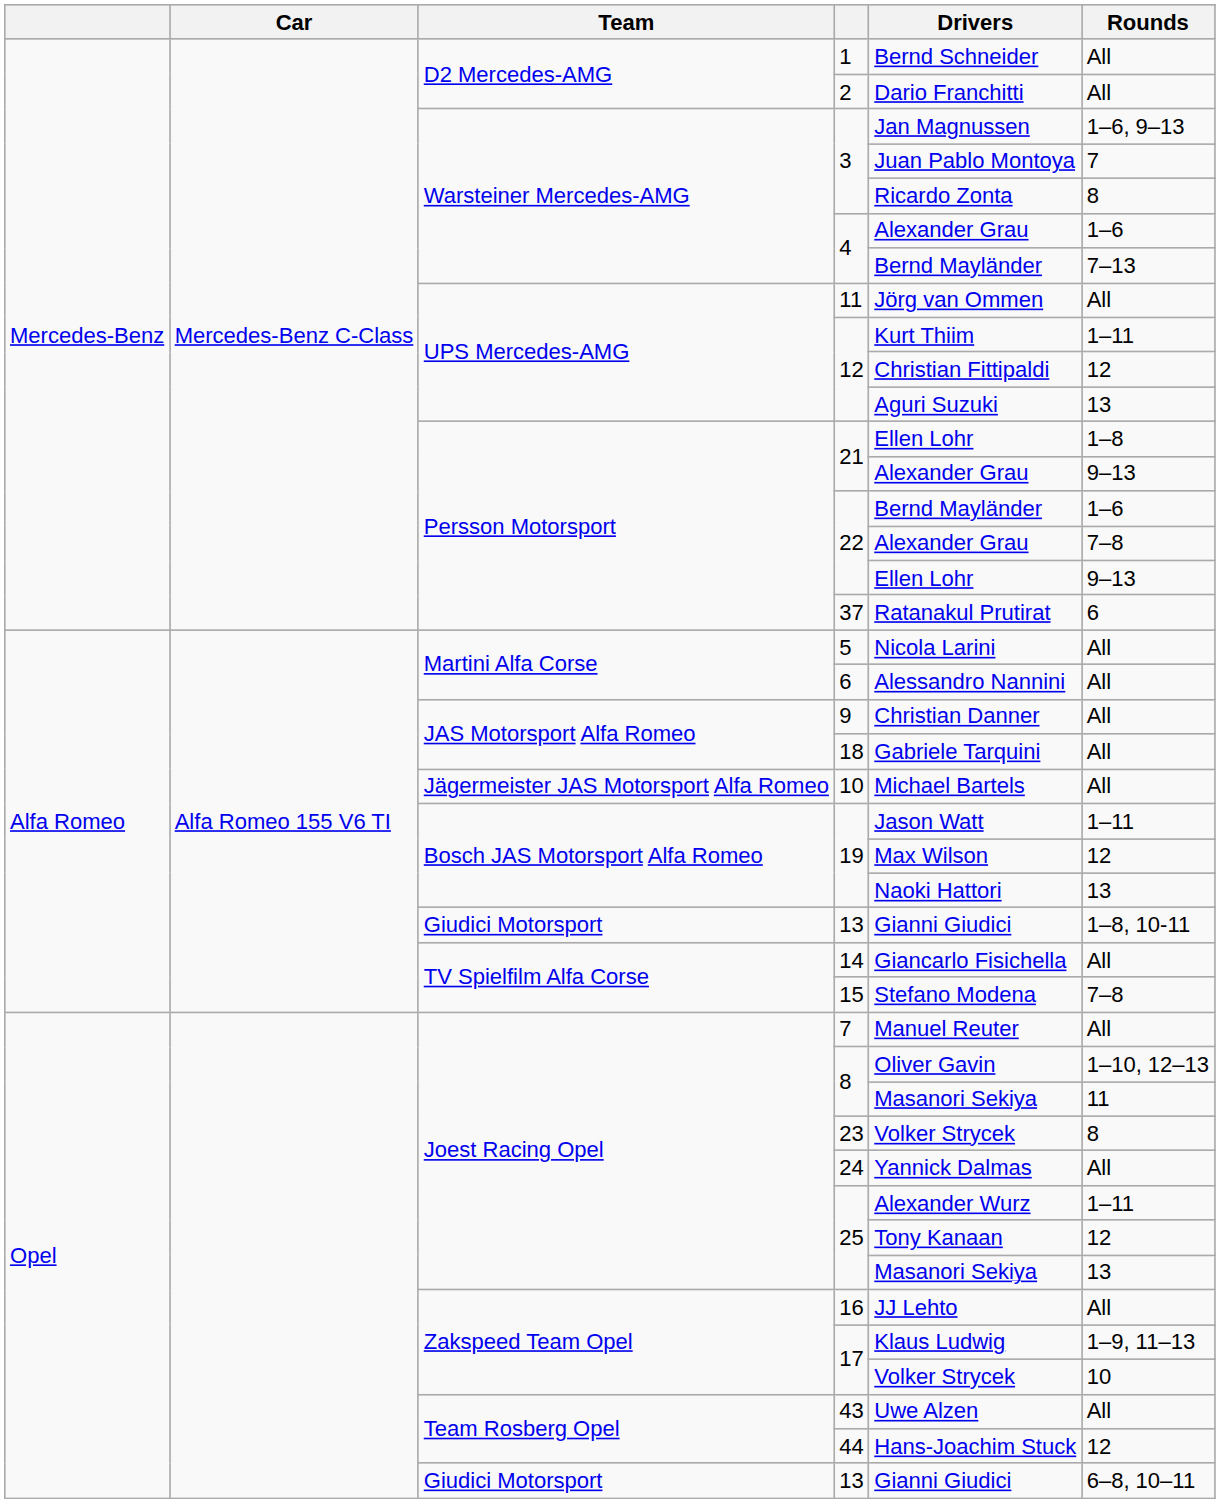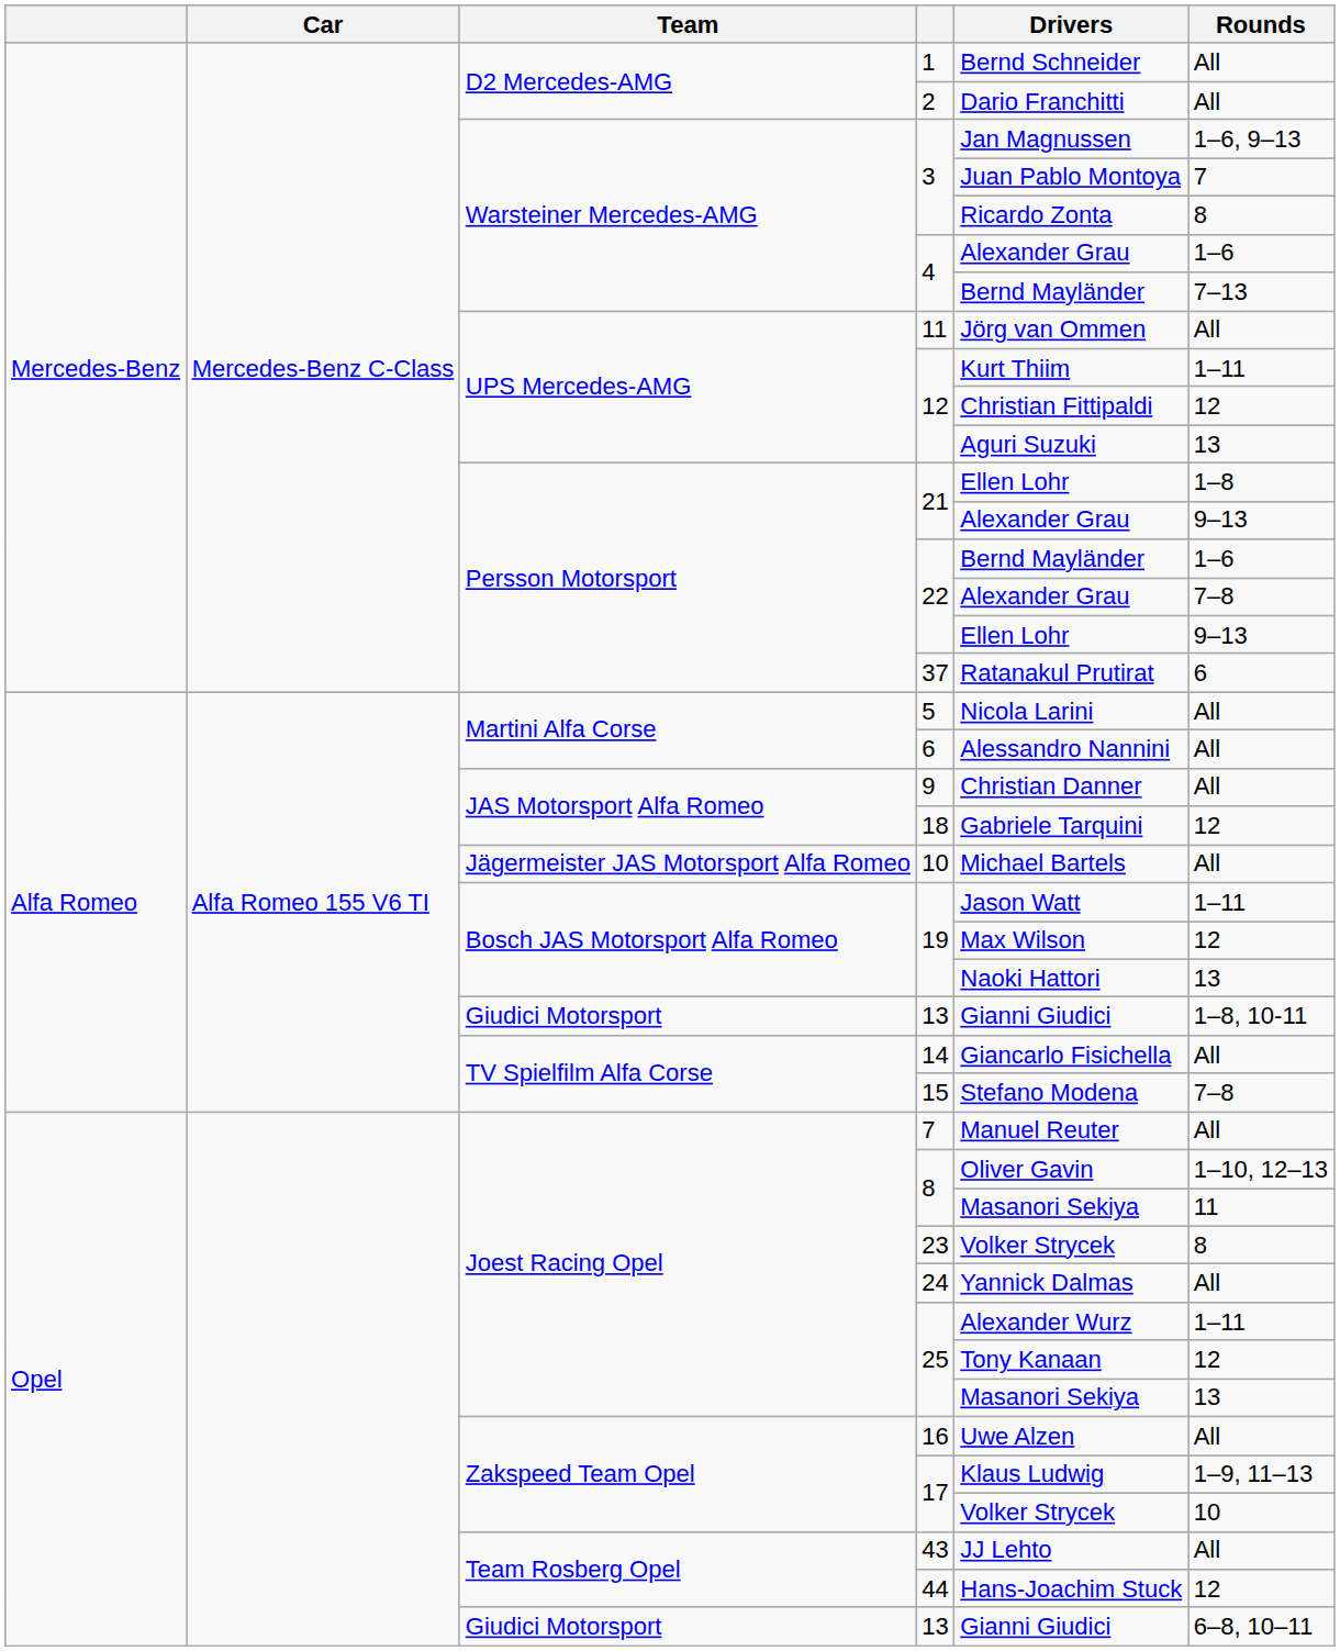 <table class="wikitable sortable" style="font-size: 85%">
 <tr>
 <th></th>
 <th>Car</th>
 <th>Team</th>
 <th></th>
 <th>Drivers</th>
 <th>Rounds</th>
 </tr>
 <tr>
 <td rowspan="17"><a href='#'>Mercedes-Benz</a></td>
 <td rowspan="17"><a href='#'>Mercedes-Benz C-Class</a></td>
 <td rowspan="2"> <a href='#'>D2 Mercedes-AMG</a></td>
 <td>1</td>
 <td> <a href='#'>Bernd Schneider</a></td>
 <td>All</td>
 </tr>
 <tr>
 <td>2</td>
 <td> <a href='#'>Dario Franchitti</a></td>
 <td>All</td>
 </tr>
 <tr>
 <td rowspan="5"> <a href='#'>Warsteiner Mercedes-AMG</a></td>
 <td rowspan="3">3</td>
 <td> <a href='#'>Jan Magnussen</a></td>
 <td>1–6, 9–13</td>
 </tr>
 <tr>
 <td> <a href='#'>Juan Pablo Montoya</a></td>
 <td>7</td>
 </tr>
 <tr>
 <td> <a href='#'>Ricardo Zonta</a></td>
 <td>8</td>
 </tr>
 <tr>
 <td rowspan="2">4</td>
 <td> <a href='#'>Alexander Grau</a></td>
 <td>1–6</td>
 </tr>
 <tr>
 <td> <a href='#'>Bernd Mayländer</a></td>
 <td>7–13</td>
 </tr>
 <tr>
 <td rowspan="4"> <a href='#'>UPS Mercedes-AMG</a></td>
 <td>11</td>
 <td> <a href='#'>Jörg van Ommen</a></td>
 <td>All</td>
 </tr>
 <tr>
 <td rowspan="3">12</td>
 <td> <a href='#'>Kurt Thiim</a></td>
 <td>1–11</td>
 </tr>
 <tr>
 <td> <a href='#'>Christian Fittipaldi</a></td>
 <td>12</td>
 </tr>
 <tr>
 <td> <a href='#'>Aguri Suzuki</a></td>
 <td>13</td>
 </tr>
 <tr>
 <td rowspan="6"> <a href='#'>Persson Motorsport</a></td>
 <td rowspan="2">21</td>
 <td> <a href='#'>Ellen Lohr</a></td>
 <td>1–8</td>
 </tr>
 <tr>
 <td> <a href='#'>Alexander Grau</a></td>
 <td>9–13</td>
 </tr>
 <tr>
 <td rowspan="3">22</td>
 <td> <a href='#'>Bernd Mayländer</a></td>
 <td>1–6</td>
 </tr>
 <tr>
 <td> <a href='#'>Alexander Grau</a></td>
 <td>7–8</td>
 </tr>
 <tr>
 <td> <a href='#'>Ellen Lohr</a></td>
 <td>9–13</td>
 </tr>
 <tr>
 <td>37</td>
 <td> <a href='#'>Ratanakul Prutirat</a></td>
 <td>6</td>
 </tr>
 <tr>
 <td rowspan="11"><a href='#'>Alfa Romeo</a></td>
 <td rowspan="11"><a href='#'>Alfa Romeo 155 V6 TI</a></td>
 <td rowspan="2"> <a href='#'>Martini Alfa Corse</a></td>
 <td>5</td>
 <td> <a href='#'>Nicola Larini</a></td>
 <td>All</td>
 </tr>
 <tr>
 <td>6</td>
 <td> <a href='#'>Alessandro Nannini</a></td>
 <td>All</td>
 </tr>
 <tr>
 <td rowspan="2"> <a href='#'>JAS Motorsport</a> <a href='#'>Alfa Romeo</a></td>
 <td>9</td>
 <td> <a href='#'>Christian Danner</a></td>
 <td>All</td>
 </tr>
 <tr>
 <td>18</td>
 <td> <a href='#'>Gabriele Tarquini</a></td>
-<td>All</td>
+<td>12</td>
 </tr>
 <tr>
 <td> <a href='#'>Jägermeister JAS Motorsport</a> <a href='#'>Alfa Romeo</a></td>
 <td>10</td>
 <td> <a href='#'>Michael Bartels</a></td>
 <td>All</td>
 </tr>
 <tr>
 <td rowspan="3"> <a href='#'>Bosch JAS Motorsport</a> <a href='#'>Alfa Romeo</a></td>
 <td rowspan="3">19</td>
 <td> <a href='#'>Jason Watt</a></td>
 <td>1–11</td>
 </tr>
 <tr>
 <td> <a href='#'>Max Wilson</a></td>
 <td>12</td>
 </tr>
 <tr>
 <td> <a href='#'>Naoki Hattori</a></td>
 <td>13</td>
 </tr>
 <tr>
 <td> <a href='#'>Giudici Motorsport</a></td>
 <td>13</td>
 <td> <a href='#'>Gianni Giudici</a></td>
 <td>1–8, 10-11</td>
 </tr>
 <tr>
 <td rowspan="2"> <a href='#'>TV Spielfilm Alfa Corse</a></td>
 <td>14</td>
 <td> <a href='#'>Giancarlo Fisichella</a></td>
 <td>All</td>
 </tr>
 <tr>
 <td>15</td>
 <td> <a href='#'>Stefano Modena</a></td>
 <td>7–8</td>
 </tr>
 <tr>
 <td rowspan="14"><a href='#'>Opel</a></td>
 <td rowspan="14"></td>
 <td rowspan="8"> <a href='#'>Joest Racing Opel</a></td>
 <td>7</td>
 <td> <a href='#'>Manuel Reuter</a></td>
 <td>All</td>
 </tr>
 <tr>
 <td rowspan="2">8</td>
 <td> <a href='#'>Oliver Gavin</a></td>
 <td>1–10, 12–13</td>
 </tr>
 <tr>
 <td> <a href='#'>Masanori Sekiya</a></td>
 <td>11</td>
 </tr>
 <tr>
 <td>23</td>
 <td> <a href='#'>Volker Strycek</a></td>
 <td>8</td>
 </tr>
 <tr>
 <td>24</td>
 <td> <a href='#'>Yannick Dalmas</a></td>
 <td>All</td>
 </tr>
 <tr>
 <td rowspan="3">25</td>
 <td> <a href='#'>Alexander Wurz</a></td>
 <td>1–11</td>
 </tr>
 <tr>
 <td> <a href='#'>Tony Kanaan</a></td>
 <td>12</td>
 </tr>
 <tr>
 <td> <a href='#'>Masanori Sekiya</a></td>
 <td>13</td>
 </tr>
 <tr>
 <td rowspan="3"> <a href='#'>Zakspeed Team Opel</a></td>
 <td>16</td>
-<td> <a href='#'>JJ Lehto</a></td>
+<td> <a href='#'>Uwe Alzen</a></td>
 <td>All</td>
 </tr>
 <tr>
 <td rowspan="2">17</td>
 <td> <a href='#'>Klaus Ludwig</a></td>
 <td>1–9, 11–13</td>
 </tr>
 <tr>
 <td> <a href='#'>Volker Strycek</a></td>
 <td>10</td>
 </tr>
 <tr>
 <td rowspan="2"> <a href='#'>Team Rosberg Opel</a></td>
 <td>43</td>
-<td> <a href='#'>Uwe Alzen</a></td>
+<td> <a href='#'>JJ Lehto</a></td>
 <td>All</td>
 </tr>
 <tr>
 <td>44</td>
 <td> <a href='#'>Hans-Joachim Stuck</a></td>
 <td>12</td>
 </tr>
 <tr>
 <td> <a href='#'>Giudici Motorsport</a></td>
 <td>13</td>
 <td> <a href='#'>Gianni Giudici</a></td>
 <td>6–8, 10–11</td>
 </tr>
 </table>
